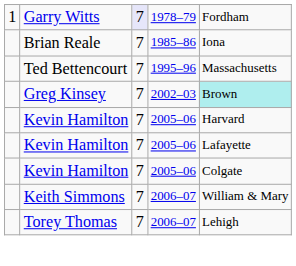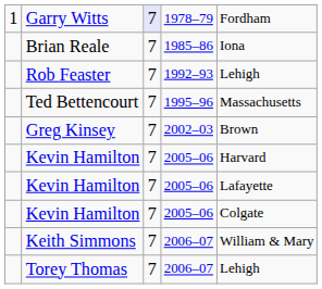 <table class="wikitable">
 <tr>
 </tr>
 <tr>
 <td>1</td>
 <td><a href='#'>Garry Witts</a></td>
 <td style="background: lavender;">7</td>
 <td style="font-size:80%;"><a href='#'>1978–79</a></td>
 <td style="font-size:80%;">Fordham</td>
 </tr>
 <tr>
 <td></td>
 <td>Brian Reale</td>
 <td>7</td>
 <td style="font-size:80%;"><a href='#'>1985–86</a></td>
 <td style="font-size:80%;">Iona</td>
 </tr>
 <tr>
 <td></td>
+<td><a href='#'>Rob Feaster</a></td>
+<td>7</td>
+<td style="font-size:80%;"><a href='#'>1992–93</a></td>
+<td style="font-size:80%;">Lehigh</td>
+</tr>
+<tr>
+<td></td>
 <td>Ted Bettencourt</td>
 <td>7</td>
 <td style="font-size:80%;"><a href='#'>1995–96</a></td>
 <td style="font-size:80%;">Massachusetts</td>
 </tr>
 <tr>
 <td></td>
 <td><a href='#'>Greg Kinsey</a></td>
 <td>7</td>
 <td style="font-size:80%;"><a href='#'>2002–03</a></td>
-<td style="background: paleturquoise; font-size:80%;">Brown</td>
+<td style="font-size:80%;">Brown</td>
 </tr>
 <tr>
 <td></td>
 <td><a href='#'>Kevin Hamilton</a></td>
 <td>7</td>
 <td style="font-size:80%;"><a href='#'>2005–06</a></td>
 <td style="font-size:80%;">Harvard</td>
 </tr>
 <tr>
 <td></td>
 <td><a href='#'>Kevin Hamilton</a></td>
 <td>7</td>
 <td style="font-size:80%;"><a href='#'>2005–06</a></td>
 <td style="font-size:80%;">Lafayette</td>
 </tr>
 <tr>
 <td></td>
 <td><a href='#'>Kevin Hamilton</a></td>
 <td>7</td>
 <td style="font-size:80%;"><a href='#'>2005–06</a></td>
 <td style="font-size:80%;">Colgate</td>
 </tr>
 <tr>
 <td></td>
 <td><a href='#'>Keith Simmons</a></td>
 <td>7</td>
 <td style="font-size:80%;"><a href='#'>2006–07</a></td>
 <td style="font-size:80%;">William & Mary</td>
 </tr>
 <tr>
 <td></td>
 <td><a href='#'>Torey Thomas</a></td>
 <td>7</td>
 <td style="font-size:80%;"><a href='#'>2006–07</a></td>
 <td style="font-size:80%;">Lehigh</td>
 </tr>
 </table>
